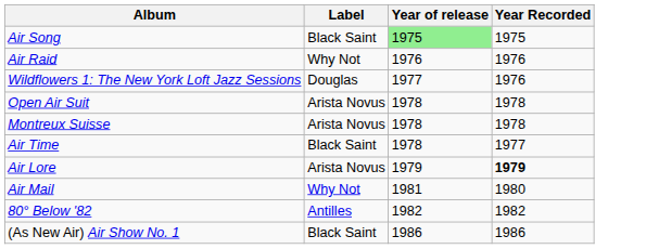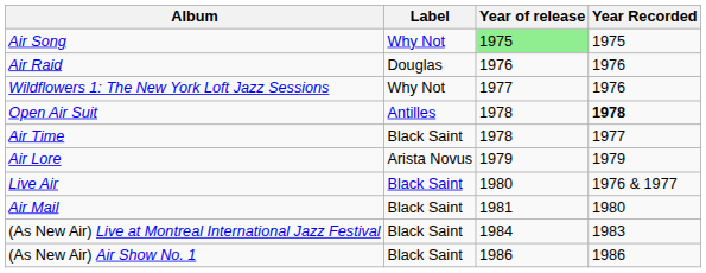 <table class="wikitable sortable">
 <tr>
 <th>Album</th>
 <th>Label</th>
 <th>Year of release</th>
 <th>Year Recorded</th>
 </tr>
 <tr>
 <td><em><a href='#'>Air Song</a></em></td>
-<td>Black Saint</td>
+<td><a href='#'>Why Not</a></td>
 <td style="background: lightgreen;">1975</td>
 <td>1975</td>
 </tr>
 <tr>
 <td><em><a href='#'>Air Raid</a></em></td>
-<td>Why Not</td>
+<td>Douglas</td>
 <td>1976</td>
 <td>1976</td>
 </tr>
 <tr>
 <td><em><a href='#'>Wildflowers 1: The New York Loft Jazz Sessions</a></em></td>
-<td>Douglas</td>
+<td>Why Not</td>
 <td>1977</td>
 <td>1976</td>
 </tr>
 <tr>
 <td><em><a href='#'>Open Air Suit</a></em></td>
-<td>Arista Novus</td>
+<td><a href='#'>Antilles</a></td>
 <td>1978</td>
-<td>1978</td>
-</tr>
-<tr>
-<td><em><a href='#'>Montreux Suisse</a></em></td>
-<td>Arista Novus</td>
-<td>1978</td>
-<td>1978</td>
+<td><strong>1978</strong></td>
 </tr>
 <tr>
 <td><em><a href='#'>Air Time</a></em></td>
 <td>Black Saint</td>
 <td>1978</td>
 <td>1977</td>
 </tr>
 <tr>
 <td><em><a href='#'>Air Lore</a></em></td>
 <td>Arista Novus</td>
 <td>1979</td>
-<td><strong>1979</strong></td>
+<td>1979</td>
+</tr>
+<tr>
+<td><em><a href='#'>Live Air</a></em></td>
+<td><a href='#'>Black Saint</a></td>
+<td>1980</td>
+<td>1976 & 1977</td>
 </tr>
 <tr>
 <td><em><a href='#'>Air Mail</a></em></td>
-<td><a href='#'>Why Not</a></td>
+<td>Black Saint</td>
 <td>1981</td>
 <td>1980</td>
 </tr>
 <tr>
-<td><em><a href='#'>80° Below '82</a></em></td>
-<td><a href='#'>Antilles</a></td>
-<td>1982</td>
-<td>1982</td>
+<td>(As New Air) <em><a href='#'>Live at Montreal International Jazz Festival</a></em></td>
+<td>Black Saint</td>
+<td>1984</td>
+<td>1983</td>
 </tr>
 <tr>
 <td>(As New Air) <em><a href='#'>Air Show No. 1</a></em></td>
 <td>Black Saint</td>
 <td>1986</td>
 <td>1986</td>
 </tr>
 </table>
